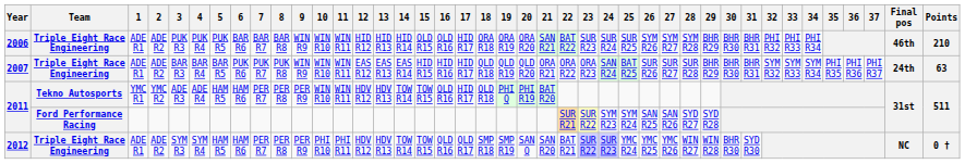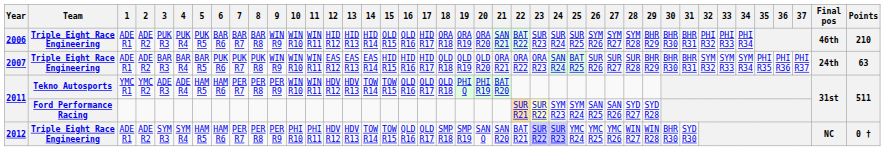 <table class="wikitable" style="text-align:center; font-size:90%">
 <tr>
 <th>Year</th>
 <th>Team</th>
 <th>1</th>
 <th>2</th>
 <th>3</th>
 <th>4</th>
 <th>5</th>
 <th>6</th>
 <th>7</th>
 <th>8</th>
 <th>9</th>
 <th>10</th>
 <th>11</th>
 <th>12</th>
 <th>13</th>
 <th>14</th>
 <th>15</th>
 <th>16</th>
 <th>17</th>
 <th>18</th>
 <th>19</th>
 <th>20</th>
 <th>21</th>
 <th>22</th>
 <th>23</th>
 <th>24</th>
 <th>25</th>
 <th>26</th>
 <th>27</th>
 <th>28</th>
 <th>29</th>
 <th>30</th>
 <th>31</th>
 <th>32</th>
 <th>33</th>
 <th>34</th>
 <th>35</th>
 <th>36</th>
 <th>37</th>
 <th>Final pos</th>
 <th>Points</th>
 </tr>
 <tr>
 <th><a href='#'>2006</a></th>
 <th><a href='#'>Triple Eight Race Engineering</a></th>
 <td><a href='#'>ADE<br>R1</a></td>
 <td><a href='#'>ADE<br>R2</a></td>
 <td><a href='#'>PUK<br>R3</a></td>
 <td><a href='#'>PUK<br>R4</a></td>
 <td><a href='#'>PUK<br>R5</a></td>
 <td><a href='#'>BAR<br>R6</a></td>
 <td><a href='#'>BAR<br>R7</a></td>
 <td><a href='#'>BAR<br>R8</a></td>
 <td><a href='#'>WIN<br>R9</a></td>
 <td><a href='#'>WIN<br>R10</a></td>
 <td><a href='#'>WIN<br>R11</a></td>
 <td><a href='#'>HID<br>R12</a></td>
 <td><a href='#'>HID<br>R13</a></td>
 <td><a href='#'>HID<br>R14</a></td>
 <td><a href='#'>QLD<br>R15</a></td>
 <td><a href='#'>QLD<br>R16</a></td>
 <td><a href='#'>HID<br>R17</a></td>
 <td><a href='#'>ORA<br>R18</a></td>
 <td><a href='#'>ORA<br>R19</a></td>
 <td><a href='#'>ORA<br>R20</a></td>
 <td style="background:#dfffdf;"><a href='#'>SAN<br>R21</a><br></td>
 <td style="background:#dfffdf;"><a href='#'>BAT<br>R22</a><br></td>
 <td><a href='#'>SUR<br>R23</a></td>
 <td><a href='#'>SUR<br>R24</a></td>
 <td><a href='#'>SUR<br>R25</a></td>
 <td><a href='#'>SYM<br>R26</a></td>
 <td><a href='#'>SYM<br>R27</a></td>
 <td><a href='#'>SYM<br>R28</a></td>
 <td><a href='#'>BHR<br>R29</a></td>
 <td><a href='#'>BHR<br>R30</a></td>
 <td><a href='#'>BHR<br>R31</a></td>
 <td><a href='#'>PHI<br>R32</a></td>
 <td><a href='#'>PHI<br>R33</a></td>
 <td><a href='#'>PHI<br>R34</a></td>
 <th colspan=3></th>
 <th>46th</th>
 <th>210</th>
 </tr>
 <tr>
 <th><a href='#'>2007</a></th>
 <th><a href='#'>Triple Eight Race Engineering</a></th>
 <td><a href='#'>ADE<br>R1</a></td>
 <td><a href='#'>ADE<br>R2</a></td>
 <td><a href='#'>BAR<br>R3</a></td>
 <td><a href='#'>BAR<br>R4</a></td>
 <td><a href='#'>BAR<br>R5</a></td>
 <td><a href='#'>PUK<br>R6</a></td>
 <td><a href='#'>PUK<br>R7</a></td>
 <td><a href='#'>PUK<br>R8</a></td>
 <td><a href='#'>WIN<br>R9</a></td>
 <td><a href='#'>WIN<br>R10</a></td>
 <td><a href='#'>WIN<br>R11</a></td>
 <td><a href='#'>EAS<br>R12</a></td>
 <td><a href='#'>EAS<br>R13</a></td>
 <td><a href='#'>EAS<br>R14</a></td>
 <td><a href='#'>HID<br>R15</a></td>
 <td><a href='#'>HID<br>R16</a></td>
 <td><a href='#'>HID<br>R17</a></td>
 <td><a href='#'>QLD<br>R18</a></td>
 <td><a href='#'>QLD<br>R19</a></td>
 <td><a href='#'>QLD<br>R20</a></td>
 <td><a href='#'>ORA<br>R21</a></td>
 <td><a href='#'>ORA<br>R22</a></td>
 <td><a href='#'>ORA<br>R23</a></td>
 <td style="background:#dfffdf;"><a href='#'>SAN<br>R24</a><br></td>
 <td style="background:#dfffdf;"><a href='#'>BAT<br>R25</a><br></td>
 <td><a href='#'>SUR<br>R26</a></td>
 <td><a href='#'>SUR<br>R27</a></td>
 <td><a href='#'>SUR<br>R28</a></td>
 <td><a href='#'>BHR<br>R29</a></td>
 <td><a href='#'>BHR<br>R30</a></td>
 <td><a href='#'>BHR<br>R31</a></td>
 <td><a href='#'>SYM<br>R32</a></td>
 <td><a href='#'>SYM<br>R33</a></td>
 <td><a href='#'>SYM<br>R34</a></td>
 <td><a href='#'>PHI<br>R35</a></td>
 <td><a href='#'>PHI<br>R36</a></td>
 <td><a href='#'>PHI<br>R37</a></td>
 <th>24th</th>
 <th>63</th>
 </tr>
 <tr>
 <th rowspan=2><a href='#'>2011</a></th>
 <th><a href='#'>Tekno Autosports</a></th>
 <td><a href='#'>YMC <br> R1</a></td>
 <td><a href='#'>YMC <br> R2</a></td>
 <td><a href='#'>ADE <br> R3</a></td>
 <td><a href='#'>ADE <br> R4</a></td>
 <td><a href='#'>HAM <br> R5</a></td>
 <td><a href='#'>HAM <br> R6</a></td>
 <td><a href='#'>PER <br> R7</a></td>
 <td><a href='#'>PER <br> R8</a></td>
 <td><a href='#'>PER <br> R9</a></td>
 <td><a href='#'>WIN <br> R10</a></td>
 <td><a href='#'>WIN <br> R11</a></td>
 <td><a href='#'>HDV <br> R12</a></td>
 <td><a href='#'>HDV <br> R13</a></td>
 <td><a href='#'>TOW <br> R14</a></td>
 <td><a href='#'>TOW <br> R15</a></td>
 <td><a href='#'>QLD <br> R16</a></td>
-<td><a href='#'>HID<br>R17</a></td>
+<td><a href='#'>QLD <br> R17</a></td>
 <td><a href='#'>QLD <br> R18</a></td>
 <td style="background:#dfffdf;"><a href='#'>PHI <br> Q</a><br></td>
 <td style="background:#dfffdf;"><a href='#'>PHI <br> R19</a><br></td>
 <td style="background:#dfffdf;"><a href='#'>BAT <br> R20</a><br></td>
 <td></td>
 <td></td>
 <td></td>
 <td></td>
 <td></td>
 <td></td>
 <td></td>
 <td></td>
 <th colspan=8></th>
 <th rowspan=2>31st</th>
 <th rowspan=2>511</th>
 </tr>
 <tr>
 <th><a href='#'>Ford Performance Racing</a></th>
 <td></td>
 <td></td>
 <td></td>
 <td></td>
 <td></td>
 <td></td>
 <td></td>
 <td></td>
 <td></td>
 <td></td>
 <td></td>
 <td></td>
 <td></td>
 <td></td>
 <td></td>
 <td></td>
 <td></td>
 <td></td>
 <td></td>
 <td></td>
 <td></td>
 <td style="background:#FFDF9F;"><a href='#'>SUR <br> R21</a><br></td>
 <td style="background:#ffffbf;"><a href='#'>SUR <br> R22</a><br></td>
 <td><a href='#'>SYM <br> R23</a></td>
 <td><a href='#'>SYM <br> R24</a></td>
 <td><a href='#'>SAN <br> R25</a></td>
 <td><a href='#'>SAN <br> R26</a></td>
 <td><a href='#'>SYD <br> R27</a></td>
 <td><a href='#'>SYD <br> R28</a></td>
 <th colspan=8></th>
 </tr>
 <tr>
 <th><a href='#'>2012</a></th>
 <th><a href='#'>Triple Eight Race Engineering</a></th>
 <td><a href='#'>ADE <br> R1</a></td>
 <td><a href='#'>ADE <br> R2</a></td>
 <td><a href='#'>SYM <br> R3</a></td>
 <td><a href='#'>SYM <br> R4</a></td>
 <td><a href='#'>HAM <br> R5</a></td>
 <td><a href='#'>HAM <br> R6</a></td>
 <td><a href='#'>PER <br> R7</a></td>
 <td><a href='#'>PER <br> R8</a></td>
 <td><a href='#'>PER <br> R9</a></td>
 <td><a href='#'>PHI <br> R10</a></td>
 <td><a href='#'>PHI <br> R11</a></td>
 <td><a href='#'>HDV <br> R12</a></td>
 <td><a href='#'>HDV <br> R13</a></td>
 <td><a href='#'>TOW <br> R14</a></td>
 <td><a href='#'>TOW <br> R15</a></td>
 <td><a href='#'>QLD <br> R16</a></td>
 <td><a href='#'>QLD <br> R17</a></td>
 <td><a href='#'>SMP <br> R18</a></td>
 <td><a href='#'>SMP <br> R19</a></td>
 <td><a href='#'>SAN <br> Q</a></td>
 <td><a href='#'>SAN <br> R20</a></td>
 <td><a href='#'>BAT <br> R21</a></td>
 <td style="background:#cfcfff;"><a href='#'>SUR <br> R22</a><br></td>
 <td style="background:#cfcfff;"><a href='#'>SUR <br> R23</a><br></td>
 <td><a href='#'>YMC <br> R24</a></td>
 <td><a href='#'>YMC <br> R25</a></td>
 <td><a href='#'>YMC <br> R26</a></td>
 <td><a href='#'>WIN <br> R27</a></td>
 <td><a href='#'>WIN <br> R28</a></td>
 <td><a href='#'>BHR<br>R30</a></td>
 <td><a href='#'>SYD <br> R30</a></td>
 <th colspan=6></th>
 <th>NC</th>
 <th>0 †</th>
 </tr>
 </table>
